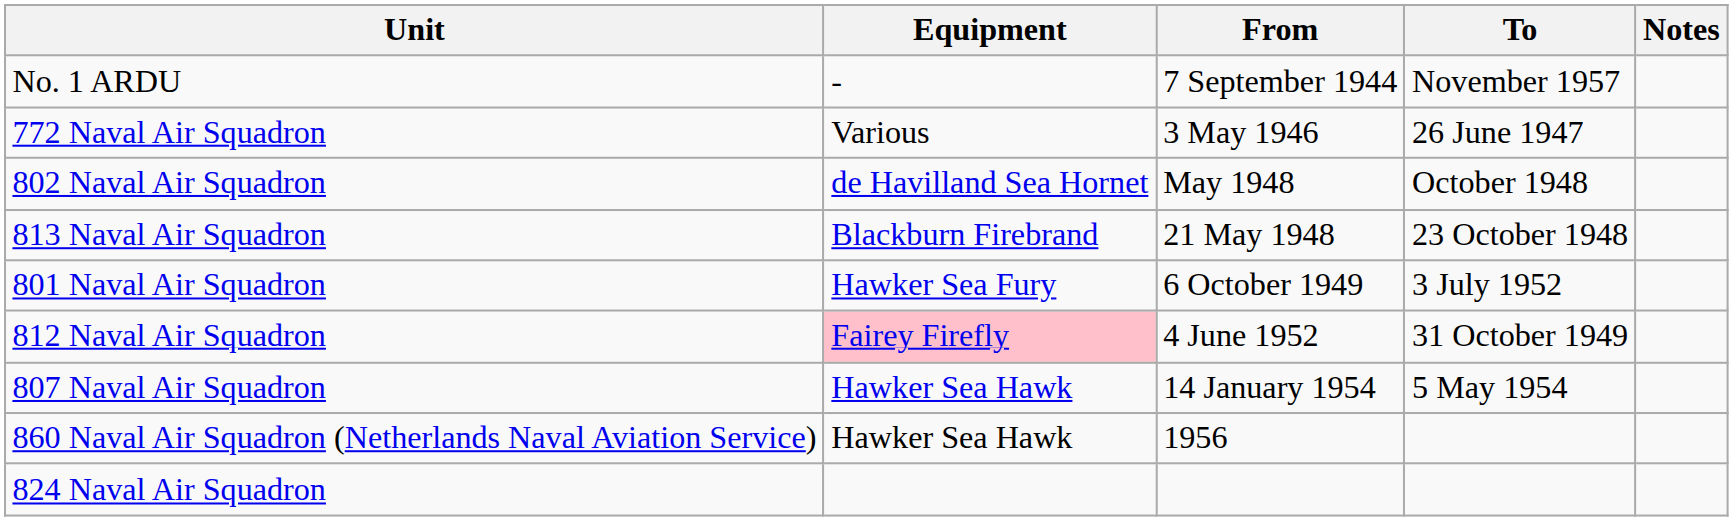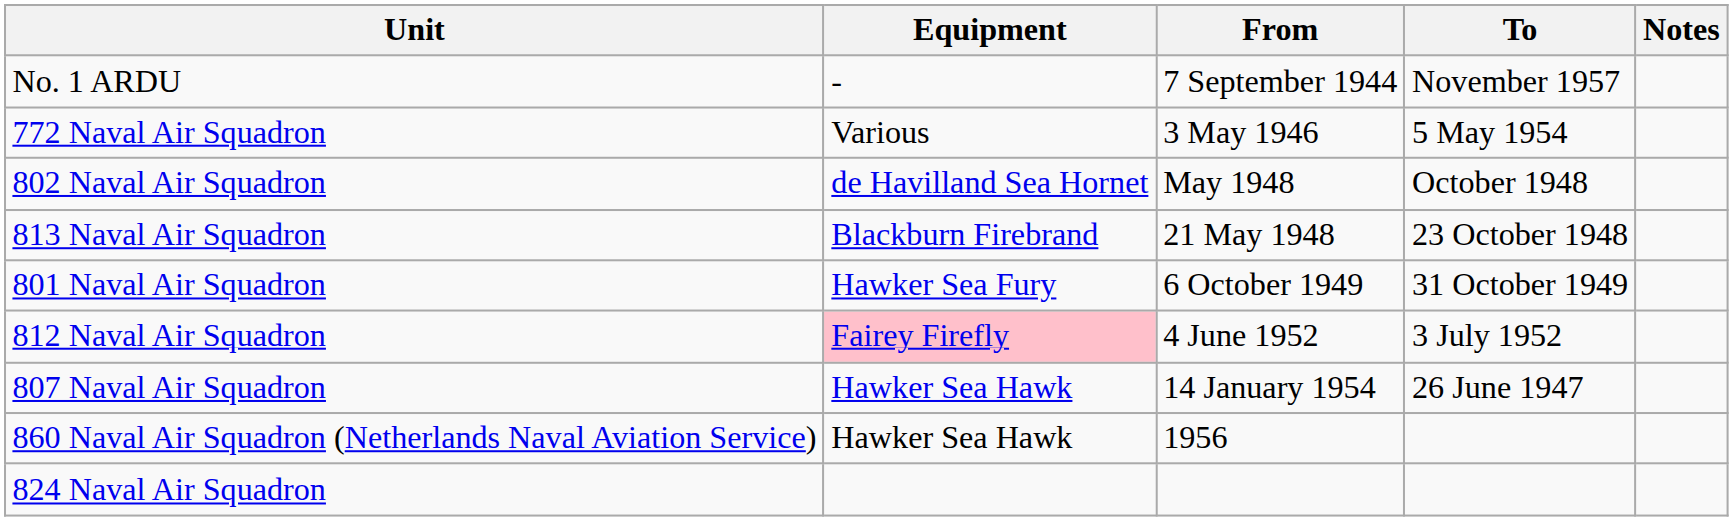 <table class="wikitable sortable">
 <tr>
 <th>Unit</th>
 <th>Equipment</th>
 <th>From</th>
 <th>To</th>
 <th>Notes</th>
 </tr>
 <tr>
 <td>No. 1 ARDU</td>
 <td>-</td>
 <td>7 September 1944</td>
 <td>November 1957</td>
 <td></td>
 </tr>
 <tr>
 <td><a href='#'>772 Naval Air Squadron</a></td>
 <td>Various</td>
 <td>3 May 1946</td>
-<td>26 June 1947</td>
+<td>5 May 1954</td>
 <td></td>
 </tr>
 <tr>
 <td><a href='#'>802 Naval Air Squadron</a></td>
 <td><a href='#'>de Havilland Sea Hornet</a></td>
 <td>May 1948</td>
 <td>October 1948</td>
 <td></td>
 </tr>
 <tr>
 <td><a href='#'>813 Naval Air Squadron</a></td>
 <td><a href='#'>Blackburn Firebrand</a></td>
 <td>21 May 1948</td>
 <td>23 October 1948</td>
 <td></td>
 </tr>
 <tr>
 <td><a href='#'>801 Naval Air Squadron</a></td>
 <td><a href='#'>Hawker Sea Fury</a></td>
 <td>6 October 1949</td>
-<td>3 July 1952</td>
+<td>31 October 1949</td>
 <td></td>
 </tr>
 <tr>
 <td><a href='#'>812 Naval Air Squadron</a></td>
 <td style="background: pink;"><a href='#'>Fairey Firefly</a></td>
 <td>4 June 1952</td>
-<td>31 October 1949</td>
+<td>3 July 1952</td>
 <td></td>
 </tr>
 <tr>
 <td><a href='#'>807 Naval Air Squadron</a></td>
 <td><a href='#'>Hawker Sea Hawk</a></td>
 <td>14 January 1954</td>
-<td>5 May 1954</td>
+<td>26 June 1947</td>
 <td></td>
 </tr>
 <tr>
 <td><a href='#'>860 Naval Air Squadron</a> (<a href='#'>Netherlands Naval Aviation Service</a>)</td>
 <td>Hawker Sea Hawk</td>
 <td>1956</td>
 <td></td>
 <td></td>
 </tr>
 <tr>
 <td><a href='#'>824 Naval Air Squadron</a></td>
 <td></td>
 <td></td>
 <td></td>
 <td></td>
 </tr>
 </table>
